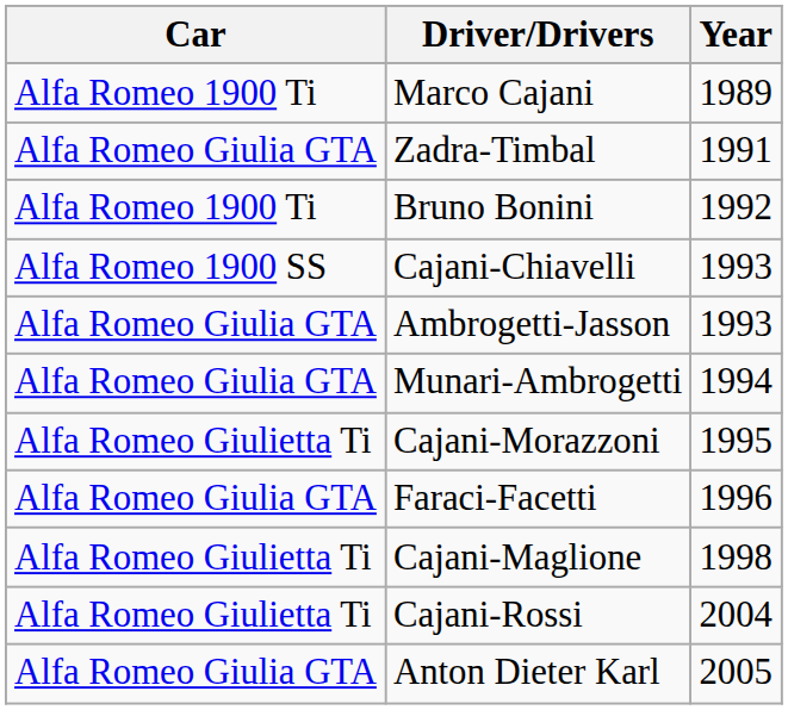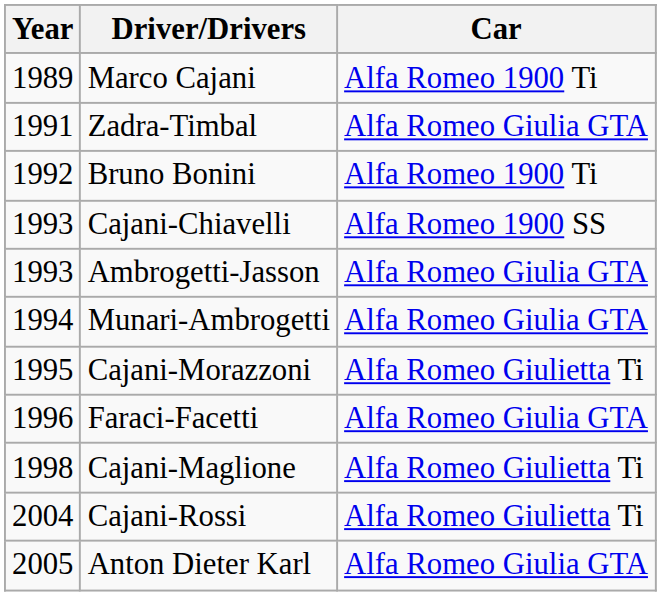 <table class="wikitable">
 <tr>
+<th>Year</th>
+<th>Driver/Drivers</th>
 <th>Car</th>
-<th>Driver/Drivers</th>
-<th>Year</th>
 </tr>
 <tr>
+<td>1989</td>
+<td>Marco Cajani</td>
 <td><a href='#'>Alfa Romeo 1900</a> Ti</td>
-<td>Marco Cajani</td>
-<td>1989</td>
 </tr>
 <tr>
+<td>1991</td>
+<td>Zadra-Timbal</td>
 <td><a href='#'>Alfa Romeo Giulia GTA</a></td>
-<td>Zadra-Timbal</td>
-<td>1991</td>
 </tr>
 <tr>
+<td>1992</td>
+<td>Bruno Bonini</td>
 <td><a href='#'>Alfa Romeo 1900</a> Ti</td>
-<td>Bruno Bonini</td>
-<td>1992</td>
 </tr>
 <tr>
+<td>1993</td>
+<td>Cajani-Chiavelli</td>
 <td><a href='#'>Alfa Romeo 1900</a> SS</td>
-<td>Cajani-Chiavelli</td>
-<td>1993</td>
 </tr>
 <tr>
+<td>1993</td>
+<td>Ambrogetti-Jasson</td>
 <td><a href='#'>Alfa Romeo Giulia GTA</a></td>
-<td>Ambrogetti-Jasson</td>
-<td>1993</td>
 </tr>
 <tr>
+<td>1994</td>
+<td>Munari-Ambrogetti</td>
 <td><a href='#'>Alfa Romeo Giulia GTA</a></td>
-<td>Munari-Ambrogetti</td>
-<td>1994</td>
 </tr>
 <tr>
+<td>1995</td>
+<td>Cajani-Morazzoni</td>
 <td><a href='#'>Alfa Romeo Giulietta</a> Ti</td>
-<td>Cajani-Morazzoni</td>
-<td>1995</td>
 </tr>
 <tr>
+<td>1996</td>
+<td>Faraci-Facetti</td>
 <td><a href='#'>Alfa Romeo Giulia GTA</a></td>
-<td>Faraci-Facetti</td>
-<td>1996</td>
 </tr>
 <tr>
+<td>1998</td>
+<td>Cajani-Maglione</td>
 <td><a href='#'>Alfa Romeo Giulietta</a> Ti</td>
-<td>Cajani-Maglione</td>
-<td>1998</td>
 </tr>
 <tr>
+<td>2004</td>
+<td>Cajani-Rossi</td>
 <td><a href='#'>Alfa Romeo Giulietta</a> Ti</td>
-<td>Cajani-Rossi</td>
-<td>2004</td>
 </tr>
 <tr>
+<td>2005</td>
+<td>Anton Dieter Karl</td>
 <td><a href='#'>Alfa Romeo Giulia GTA</a></td>
-<td>Anton Dieter Karl</td>
-<td>2005</td>
 </tr>
 </table>
